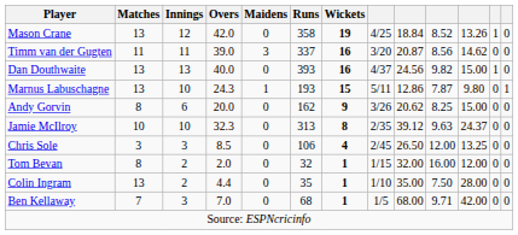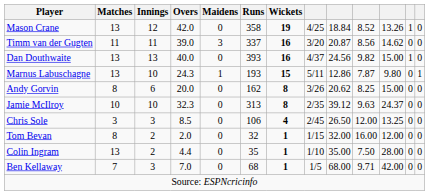 <table class="wikitable" style="text-align:center">
 <tr>
 <th>Player</th>
 <th>Matches</th>
 <th>Innings</th>
 <th>Overs</th>
 <th>Maidens</th>
 <th>Runs</th>
 <th>Wickets</th>
 <th></th>
 <th></th>
 <th></th>
 <th></th>
 <th></th>
 <th></th>
 </tr>
 <tr>
 <td align="left"><a href='#'>Mason Crane</a></td>
 <td>13</td>
 <td>12</td>
 <td>42.0</td>
 <td>0</td>
 <td>358</td>
 <td><strong>19</strong></td>
 <td>4/25</td>
 <td>18.84</td>
 <td>8.52</td>
 <td>13.26</td>
 <td>1</td>
 <td>0</td>
 </tr>
 <tr>
 <td align="left"><a href='#'>Timm van der Gugten</a></td>
 <td>11</td>
 <td>11</td>
 <td>39.0</td>
 <td>3</td>
 <td>337</td>
 <td><strong>16</strong></td>
 <td>3/20</td>
 <td>20.87</td>
 <td>8.56</td>
 <td>14.62</td>
 <td>0</td>
 <td>0</td>
 </tr>
 <tr>
 <td align="left"><a href='#'>Dan Douthwaite</a></td>
 <td>13</td>
 <td>13</td>
 <td>40.0</td>
 <td>0</td>
 <td>393</td>
 <td><strong>16</strong></td>
 <td>4/37</td>
 <td>24.56</td>
 <td>9.82</td>
 <td>15.00</td>
 <td>1</td>
 <td>0</td>
 </tr>
 <tr>
 <td align="left"><a href='#'>Marnus Labuschagne</a></td>
 <td>13</td>
 <td>10</td>
 <td>24.3</td>
 <td>1</td>
 <td>193</td>
 <td><strong>15</strong></td>
 <td>5/11</td>
 <td>12.86</td>
 <td>7.87</td>
 <td>9.80</td>
 <td>0</td>
 <td>1</td>
 </tr>
 <tr>
 <td align="left"><a href='#'>Andy Gorvin</a></td>
 <td>8</td>
 <td>6</td>
 <td>20.0</td>
 <td>0</td>
 <td>162</td>
-<td><strong>9</strong></td>
+<td><strong>8</strong></td>
 <td>3/26</td>
 <td>20.62</td>
 <td>8.25</td>
 <td>15.00</td>
 <td>0</td>
 <td>0</td>
 </tr>
 <tr>
 <td align="left"><a href='#'>Jamie McIlroy</a></td>
 <td>10</td>
 <td>10</td>
 <td>32.3</td>
 <td>0</td>
 <td>313</td>
 <td><strong>8</strong></td>
 <td>2/35</td>
 <td>39.12</td>
 <td>9.63</td>
 <td>24.37</td>
 <td>0</td>
 <td>0</td>
 </tr>
 <tr>
 <td align="left"><a href='#'>Chris Sole</a></td>
 <td>3</td>
 <td>3</td>
 <td>8.5</td>
 <td>0</td>
 <td>106</td>
 <td><strong>4</strong></td>
 <td>2/45</td>
 <td>26.50</td>
 <td>12.00</td>
 <td>13.25</td>
 <td>0</td>
 <td>0</td>
 </tr>
 <tr>
 <td align="left"><a href='#'>Tom Bevan</a></td>
 <td>8</td>
 <td>2</td>
 <td>2.0</td>
 <td>0</td>
 <td>32</td>
 <td><strong>1</strong></td>
 <td>1/15</td>
 <td>32.00</td>
 <td>16.00</td>
 <td>12.00</td>
 <td>0</td>
 <td>0</td>
 </tr>
 <tr>
 <td align="left"><a href='#'>Colin Ingram</a></td>
 <td>13</td>
 <td>2</td>
 <td>4.4</td>
 <td>0</td>
 <td>35</td>
 <td><strong>1</strong></td>
 <td>1/10</td>
 <td>35.00</td>
 <td>7.50</td>
 <td>28.00</td>
 <td>0</td>
 <td>0</td>
 </tr>
 <tr>
 <td align="left"><a href='#'>Ben Kellaway</a></td>
 <td>7</td>
 <td>3</td>
 <td>7.0</td>
 <td>0</td>
 <td>68</td>
 <td><strong>1</strong></td>
 <td>1/5</td>
 <td>68.00</td>
 <td>9.71</td>
 <td>42.00</td>
 <td>0</td>
 <td>0</td>
 </tr>
 <tr>
 <td colspan="14">Source: <em>ESPNcricinfo</em></td>
 </tr>
 </table>
